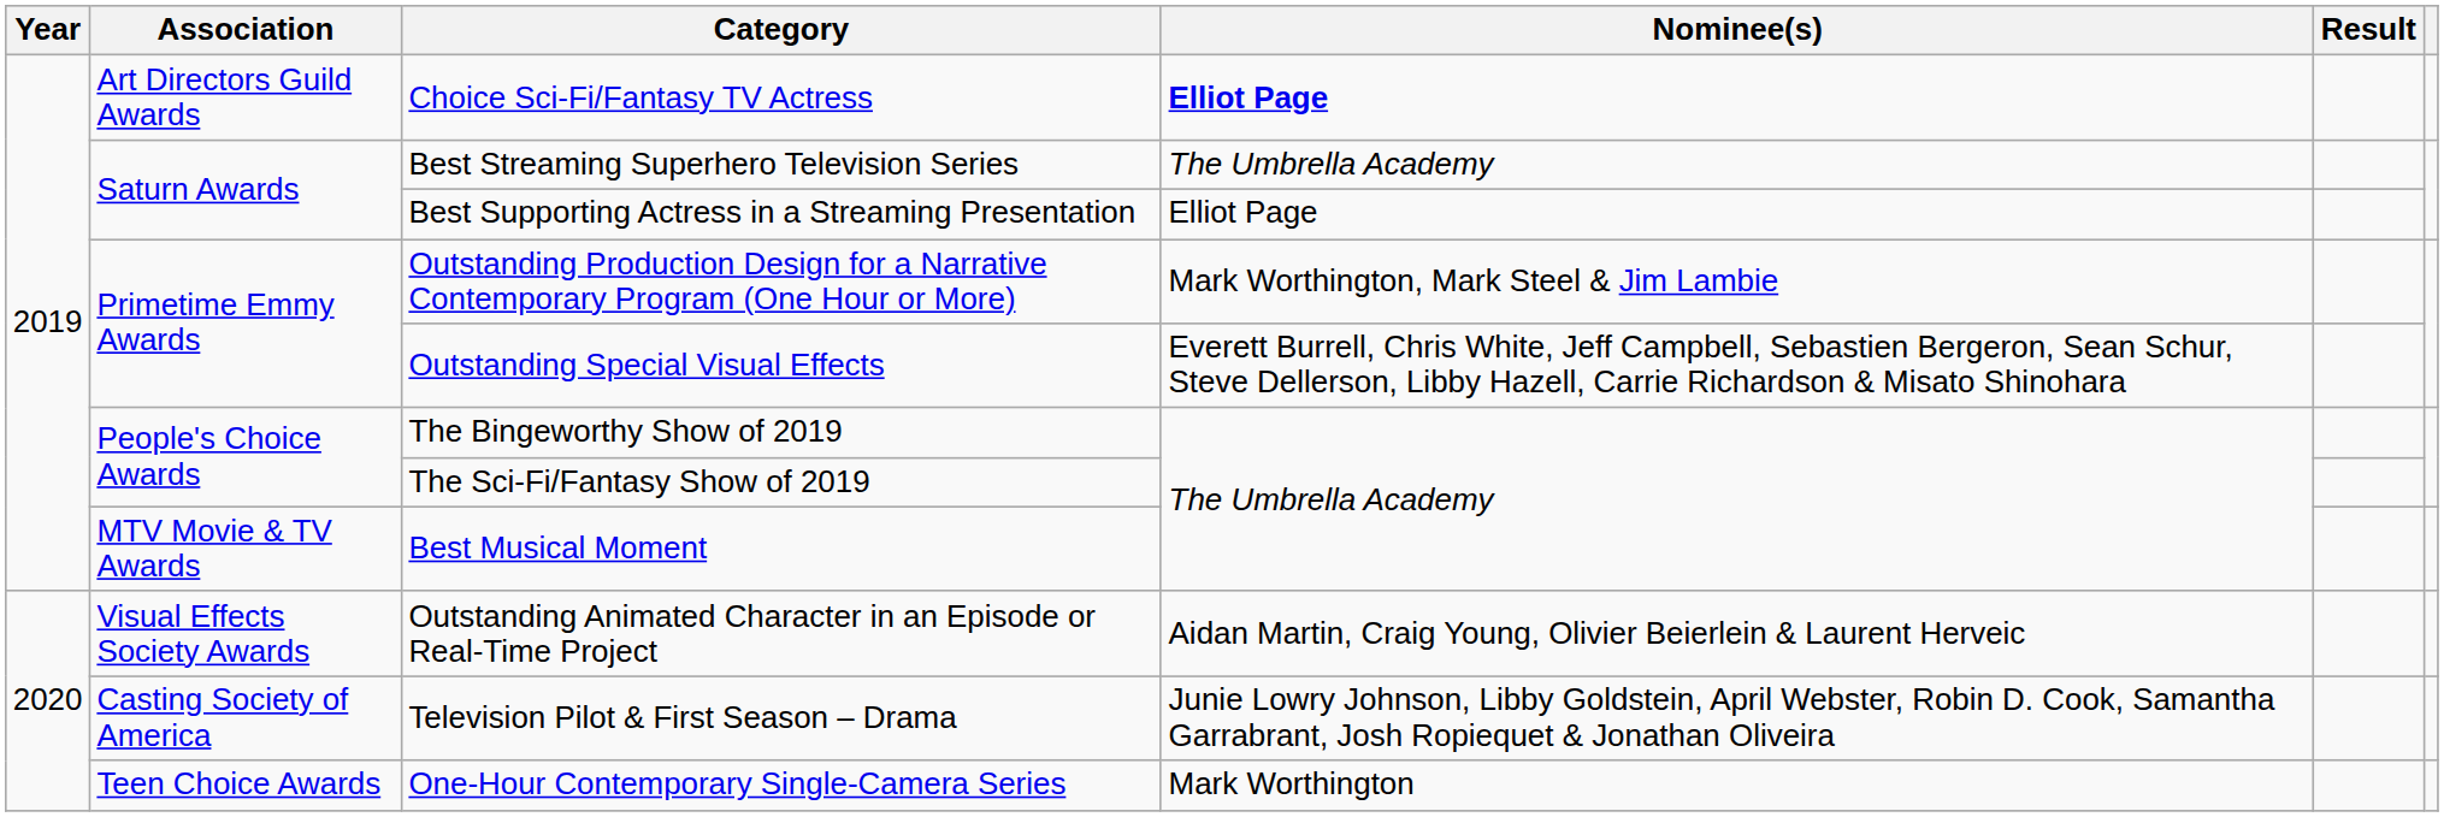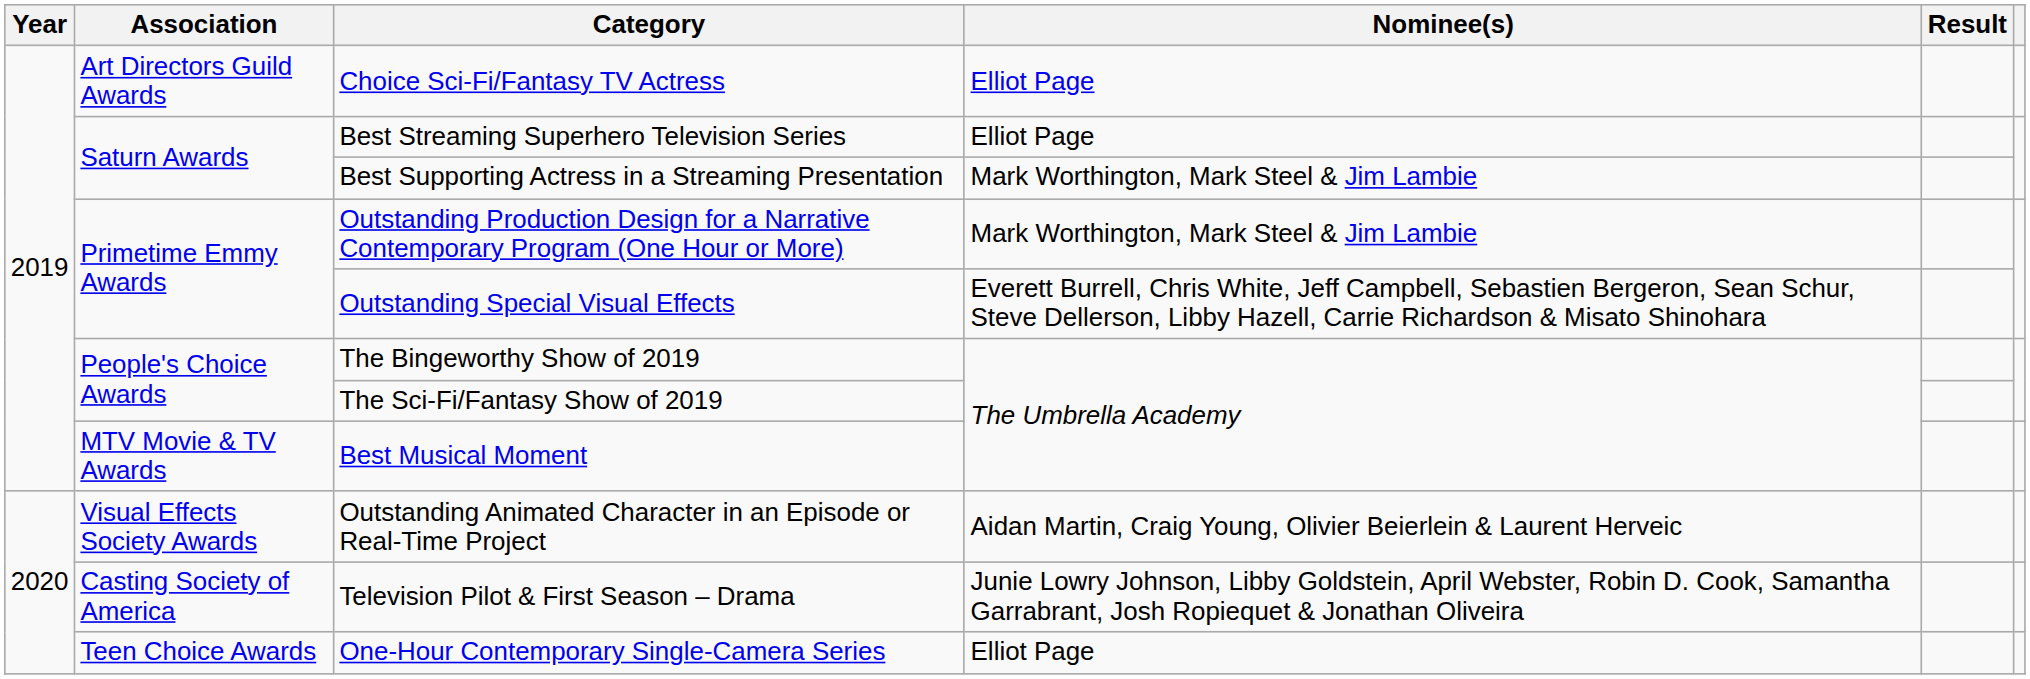 <table class="wikitable sortable">
 <tr>
 <th>Year</th>
 <th>Association</th>
 <th>Category</th>
 <th>Nominee(s)</th>
 <th>Result</th>
 <th></th>
 </tr>
 <tr>
 <td rowspan="8" style="text-align:center;">2019</td>
 <td><a href='#'>Art Directors Guild Awards</a></td>
 <td><a href='#'>Choice Sci-Fi/Fantasy TV Actress</a></td>
-<td><strong><a href='#'>Elliot Page</a></strong></td>
+<td><a href='#'>Elliot Page</a></td>
 <td></td>
 <td style="text-align:center;"></td>
 </tr>
 <tr>
 <td rowspan="2"><a href='#'>Saturn Awards</a></td>
 <td>Best Streaming Superhero Television Series</td>
-<td><em>The Umbrella Academy</em></td>
+<td>Elliot Page</td>
 <td></td>
 <td rowspan="2" style="text-align:center;"></td>
 </tr>
 <tr>
 <td>Best Supporting Actress in a Streaming Presentation</td>
-<td>Elliot Page</td>
+<td>Mark Worthington, Mark Steel & <a href='#'>Jim Lambie</a> </td>
 <td></td>
 </tr>
 <tr>
 <td rowspan="2"><a href='#'>Primetime Emmy Awards</a></td>
 <td><a href='#'>Outstanding Production Design for a Narrative Contemporary Program (One Hour or More)</a></td>
 <td>Mark Worthington, Mark Steel & <a href='#'>Jim Lambie</a> </td>
 <td></td>
 <td rowspan="2" style="text-align:center;"></td>
 </tr>
 <tr>
 <td><a href='#'>Outstanding Special Visual Effects</a></td>
 <td>Everett Burrell, Chris White, Jeff Campbell, Sebastien Bergeron, Sean Schur, Steve Dellerson, Libby Hazell, Carrie Richardson & Misato Shinohara </td>
 <td></td>
 </tr>
 <tr>
 <td rowspan="2"><a href='#'>People's Choice Awards</a></td>
 <td>The Bingeworthy Show of 2019</td>
 <td rowspan="3"><em>The Umbrella Academy</em></td>
 <td></td>
 <td rowspan="2" style="text-align:center;"></td>
 </tr>
 <tr>
 <td>The Sci-Fi/Fantasy Show of 2019</td>
 <td></td>
 </tr>
 <tr>
 <td><a href='#'>MTV Movie & TV Awards</a></td>
 <td><a href='#'>Best Musical Moment</a></td>
 <td></td>
 <td></td>
 </tr>
 <tr>
 <td rowspan="4" style="text-align:center;">2020</td>
 <td><a href='#'>Visual Effects Society Awards</a></td>
 <td>Outstanding Animated Character in an Episode or Real-Time Project</td>
 <td>Aidan Martin, Craig Young, Olivier Beierlein & Laurent Herveic </td>
 <td></td>
 <td style="text-align:center;"></td>
 </tr>
 <tr>
 <td><a href='#'>Casting Society of America</a></td>
 <td>Television Pilot & First Season – Drama</td>
 <td>Junie Lowry Johnson, Libby Goldstein, April Webster, Robin D. Cook, Samantha Garrabrant, Josh Ropiequet & Jonathan Oliveira</td>
 <td></td>
 <td style="text-align:center;"></td>
 </tr>
 <tr>
 <td><a href='#'>Teen Choice Awards</a></td>
 <td><a href='#'>One-Hour Contemporary Single-Camera Series</a></td>
-<td>Mark Worthington </td>
+<td>Elliot Page</td>
 <td></td>
 <td style="text-align:center;"></td>
 </tr>
 </table>
